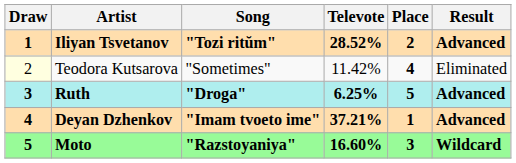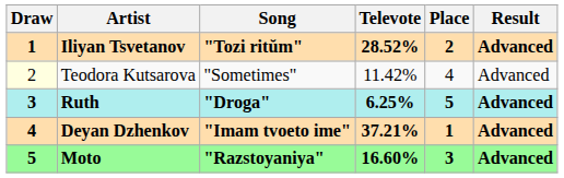 <table class="sortable wikitable" style="margin: 1em auto 1em auto; text-align:center">
 <tr>
 <th>Draw</th>
 <th>Artist</th>
 <th>Song</th>
 <th>Televote</th>
 <th>Place</th>
 <th>Result</th>
 </tr>
 <tr style="font-weight:bold; background:navajowhite;">
 <td>1</td>
 <td align="left">Iliyan Tsvetanov</td>
 <td align="left">"Tozi ritŭm"</td>
 <td>28.52%</td>
 <td>2</td>
 <td align="left">Advanced</td>
 </tr>
 <tr>
 <td style="background: lightyellow;">2</td>
 <td align="left">Teodora Kutsarova</td>
 <td align="left">"Sometimes"</td>
 <td>11.42%</td>
-<td><strong>4</strong></td>
-<td align="left">Eliminated</td>
+<td>4</td>
+<td align="left">Advanced</td>
 </tr>
 <tr style="font-weight:bold; background:paleturquoise;">
 <td>3</td>
 <td align="left">Ruth</td>
 <td align="left">"Droga"</td>
 <td>6.25%</td>
 <td>5</td>
 <td align="left">Advanced</td>
 </tr>
 <tr style="font-weight:bold; background:navajowhite;">
 <td>4</td>
 <td align="left">Deyan Dzhenkov</td>
 <td align="left">"Imam tvoeto ime"</td>
 <td>37.21%</td>
 <td>1</td>
 <td align="left">Advanced</td>
 </tr>
 <tr style="font-weight:bold; background:palegreen;">
 <td>5</td>
 <td align="left">Moto</td>
 <td align="left">"Razstoyaniya"</td>
 <td>16.60%</td>
 <td>3</td>
-<td align="left">Wildcard</td>
+<td align="left">Advanced</td>
 </tr>
 </table>
